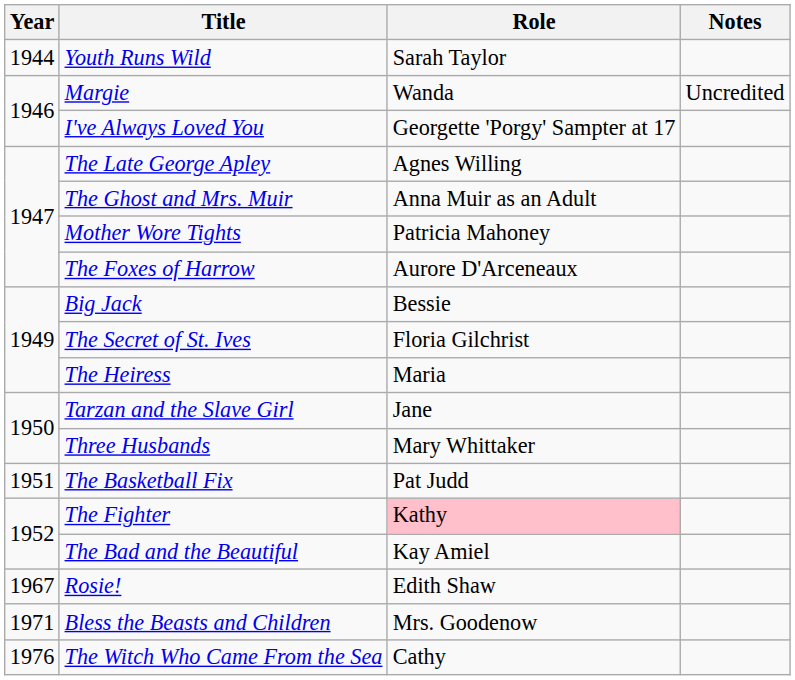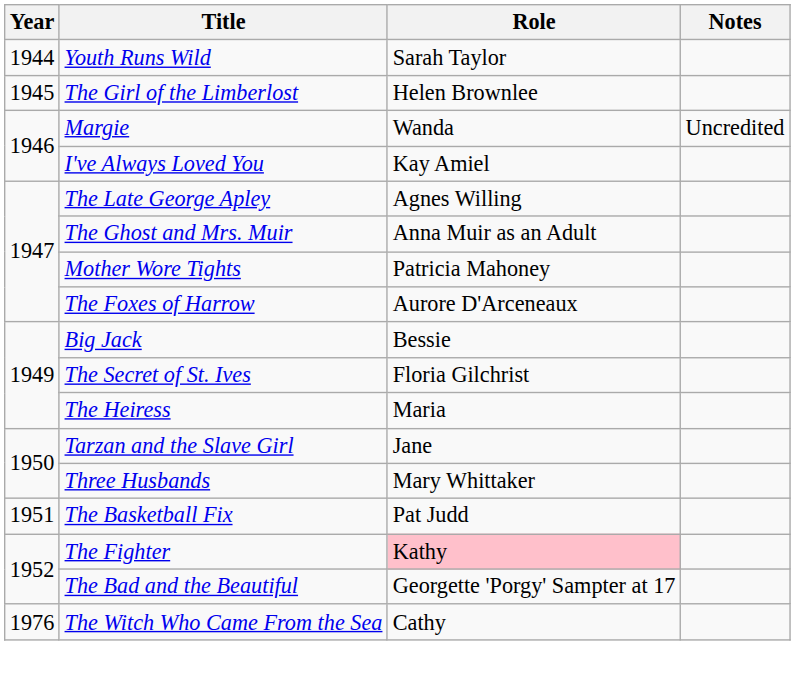 <table class="wikitable">
 <tr>
 <th>Year</th>
 <th>Title</th>
 <th>Role</th>
 <th>Notes</th>
 </tr>
 <tr>
 <td>1944</td>
 <td><em><a href='#'>Youth Runs Wild</a></em></td>
 <td>Sarah Taylor</td>
 <td></td>
 </tr>
 <tr>
+<td>1945</td>
+<td><em><a href='#'>The Girl of the Limberlost</a></em></td>
+<td>Helen Brownlee</td>
+<td></td>
+</tr>
+<tr>
 <td rowspan=2>1946</td>
 <td><em><a href='#'>Margie</a></em></td>
 <td>Wanda</td>
 <td>Uncredited</td>
 </tr>
 <tr>
 <td><em><a href='#'>I've Always Loved You</a></em></td>
-<td>Georgette 'Porgy' Sampter at 17</td>
+<td>Kay Amiel</td>
 <td></td>
 </tr>
 <tr>
 <td rowspan=4>1947</td>
 <td><em><a href='#'>The Late George Apley</a></em></td>
 <td>Agnes Willing</td>
 <td></td>
 </tr>
 <tr>
 <td><em><a href='#'>The Ghost and Mrs. Muir</a></em></td>
 <td>Anna Muir as an Adult</td>
 <td></td>
 </tr>
 <tr>
 <td><em><a href='#'>Mother Wore Tights</a></em></td>
 <td>Patricia Mahoney</td>
 <td></td>
 </tr>
 <tr>
 <td><em><a href='#'>The Foxes of Harrow</a></em></td>
 <td>Aurore D'Arceneaux</td>
 <td></td>
 </tr>
 <tr>
 <td rowspan=3>1949</td>
 <td><em><a href='#'>Big Jack</a></em></td>
 <td>Bessie</td>
 <td></td>
 </tr>
 <tr>
 <td><em><a href='#'>The Secret of St. Ives</a></em></td>
 <td>Floria Gilchrist</td>
 <td></td>
 </tr>
 <tr>
 <td><em><a href='#'>The Heiress</a></em></td>
 <td>Maria</td>
 <td></td>
 </tr>
 <tr>
 <td rowspan=2>1950</td>
 <td><em><a href='#'>Tarzan and the Slave Girl</a></em></td>
 <td>Jane</td>
 <td></td>
 </tr>
 <tr>
 <td><em><a href='#'>Three Husbands</a></em></td>
 <td>Mary Whittaker</td>
 <td></td>
 </tr>
 <tr>
 <td>1951</td>
 <td><em><a href='#'>The Basketball Fix</a></em></td>
 <td>Pat Judd</td>
 <td></td>
 </tr>
 <tr>
 <td rowspan=2>1952</td>
 <td><em><a href='#'>The Fighter</a></em></td>
 <td style="background: pink;">Kathy</td>
 <td></td>
 </tr>
 <tr>
 <td><em><a href='#'>The Bad and the Beautiful</a></em></td>
-<td>Kay Amiel</td>
-<td></td>
-</tr>
-<tr>
-<td>1967</td>
-<td><em><a href='#'>Rosie!</a></em></td>
-<td>Edith Shaw</td>
-<td></td>
-</tr>
-<tr>
-<td>1971</td>
-<td><em><a href='#'>Bless the Beasts and Children</a></em></td>
-<td>Mrs. Goodenow</td>
+<td>Georgette 'Porgy' Sampter at 17</td>
 <td></td>
 </tr>
 <tr>
 <td>1976</td>
 <td><em><a href='#'>The Witch Who Came From the Sea</a></em></td>
 <td>Cathy</td>
 <td></td>
 </tr>
 </table>
